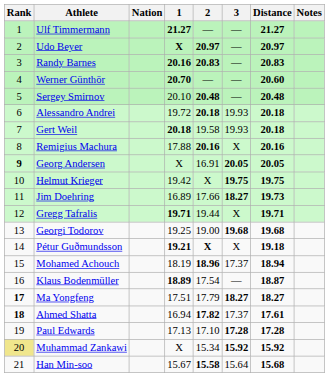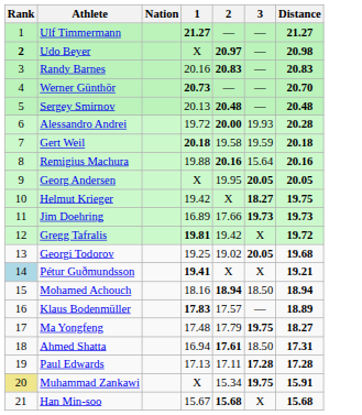 <table class="wikitable sortable" style="text-align:center">
 <tr>
 <th>Rank</th>
 <th>Athlete</th>
 <th>Nation</th>
 <th>1</th>
 <th>2</th>
 <th>3</th>
 <th>Distance</th>
-<th>Notes</th>
 </tr>
 <tr style="background:#bbf3bb;">
 <td>1</td>
 <td align=left><a href='#'>Ulf Timmermann</a></td>
 <td align=left></td>
 <td><strong>21.27</strong></td>
 <td data-sort-value=1.00>—</td>
 <td data-sort-value=1.00>—</td>
 <td><strong>21.27</strong></td>
-<td></td>
 </tr>
 <tr style="background:#bbf3bb;">
-<td>2</td>
+<td><strong>2</strong></td>
 <td align=left><a href='#'>Udo Beyer</a></td>
 <td align=left></td>
-<td data-sort-value=1.00><strong>X</strong></td>
+<td data-sort-value=1.00>X</td>
 <td><strong>20.97</strong></td>
 <td data-sort-value=1.00>—</td>
-<td><strong>20.97</strong></td>
-<td></td>
+<td><strong>20.98</strong></td>
 </tr>
 <tr style="background:#bbf3bb;">
 <td>3</td>
 <td align=left><a href='#'>Randy Barnes</a></td>
 <td align=left></td>
-<td><strong>20.16</strong></td>
+<td>20.16</td>
 <td><strong>20.83</strong></td>
 <td data-sort-value=1.00>—</td>
 <td><strong>20.83</strong></td>
-<td></td>
 </tr>
 <tr style="background:#bbf3bb;">
 <td>4</td>
 <td align=left><a href='#'>Werner Günthör</a></td>
 <td align=left></td>
-<td><strong>20.70</strong></td>
+<td><strong>20.73</strong></td>
 <td data-sort-value=1.00>—</td>
 <td data-sort-value=1.00>—</td>
-<td><strong>20.60</strong></td>
-<td></td>
+<td><strong>20.70</strong></td>
 </tr>
 <tr style="background:#bbf3bb;">
 <td>5</td>
 <td align=left><a href='#'>Sergey Smirnov</a></td>
 <td align=left></td>
-<td>20.10</td>
+<td>20.13</td>
 <td><strong>20.48</strong></td>
 <td data-sort-value=1.00>—</td>
 <td><strong>20.48</strong></td>
-<td></td>
 </tr>
 <tr style="background:#ccf9cc;">
 <td>6</td>
 <td align=left><a href='#'>Alessandro Andrei</a></td>
 <td align=left></td>
 <td>19.72</td>
-<td><strong>20.18</strong></td>
+<td><strong>20.00</strong></td>
 <td>19.93</td>
-<td><strong>20.18</strong></td>
-<td></td>
+<td><strong>20.28</strong></td>
 </tr>
 <tr style="background:#ccf9cc;">
 <td>7</td>
 <td align=left><a href='#'>Gert Weil</a></td>
 <td align=left></td>
 <td><strong>20.18</strong></td>
 <td>19.58</td>
-<td>19.93</td>
+<td>19.59</td>
 <td><strong>20.18</strong></td>
-<td></td>
 </tr>
 <tr style="background:#ccf9cc;">
 <td>8</td>
 <td align=left><a href='#'>Remigius Machura</a></td>
 <td align=left></td>
-<td>17.88</td>
+<td>19.88</td>
 <td><strong>20.16</strong></td>
-<td data-sort-value=1.00>X</td>
+<td>15.64</td>
 <td><strong>20.16</strong></td>
-<td></td>
 </tr>
 <tr style="background:#ccf9cc;">
-<td><strong>9</strong></td>
+<td>9</td>
 <td align=left><a href='#'>Georg Andersen</a></td>
 <td align=left></td>
 <td data-sort-value=1.00>X</td>
-<td>16.91</td>
+<td>19.95</td>
 <td><strong>20.05</strong></td>
 <td><strong>20.05</strong></td>
-<td></td>
 </tr>
 <tr style="background:#ccf9cc;">
 <td>10</td>
 <td align=left><a href='#'>Helmut Krieger</a></td>
 <td align=left></td>
 <td>19.42</td>
 <td data-sort-value=1.00>X</td>
+<td><strong>18.27</strong></td>
 <td><strong>19.75</strong></td>
-<td><strong>19.75</strong></td>
-<td></td>
 </tr>
 <tr style="background:#ccf9cc;">
 <td>11</td>
 <td align=left><a href='#'>Jim Doehring</a></td>
 <td align=left></td>
 <td>16.89</td>
 <td>17.66</td>
-<td><strong>18.27</strong></td>
 <td><strong>19.73</strong></td>
-<td></td>
+<td><strong>19.73</strong></td>
 </tr>
 <tr style="background:#ccf9cc;">
 <td>12</td>
 <td align=left><a href='#'>Gregg Tafralis</a></td>
 <td align=left></td>
-<td><strong>19.71</strong></td>
-<td>19.44</td>
+<td><strong>19.81</strong></td>
+<td>19.42</td>
 <td data-sort-value=1.00>X</td>
-<td><strong>19.71</strong></td>
-<td></td>
+<td><strong>19.72</strong></td>
 </tr>
 <tr>
 <td>13</td>
 <td align=left><a href='#'>Georgi Todorov</a></td>
 <td align=left></td>
 <td>19.25</td>
-<td>19.00</td>
+<td>19.02</td>
+<td><strong>20.05</strong></td>
 <td><strong>19.68</strong></td>
-<td><strong>19.68</strong></td>
-<td></td>
 </tr>
 <tr>
-<td>14</td>
+<td style="background: lightblue;">14</td>
 <td align=left><a href='#'>Pétur Guðmundsson</a></td>
 <td align=left></td>
+<td><strong>19.41</strong></td>
+<td data-sort-value=1.00>X</td>
+<td data-sort-value=1.00>X</td>
 <td><strong>19.21</strong></td>
-<td data-sort-value=1.00><strong>X</strong></td>
-<td data-sort-value=1.00>X</td>
-<td><strong>19.18</strong></td>
-<td></td>
 </tr>
 <tr>
 <td>15</td>
 <td align=left><a href='#'>Mohamed Achouch</a></td>
 <td align=left></td>
-<td>18.19</td>
-<td><strong>18.96</strong></td>
-<td>17.37</td>
+<td>18.16</td>
 <td><strong>18.94</strong></td>
-<td></td>
+<td>18.50</td>
+<td><strong>18.94</strong></td>
 </tr>
 <tr>
 <td>16</td>
 <td align=left><a href='#'>Klaus Bodenmüller</a></td>
 <td align=left></td>
+<td><strong>17.83</strong></td>
+<td>17.57</td>
+<td data-sort-value=1.00>—</td>
 <td><strong>18.89</strong></td>
-<td>17.54</td>
-<td data-sort-value=1.00>—</td>
-<td><strong>18.87</strong></td>
-<td></td>
 </tr>
 <tr>
-<td><strong>17</strong></td>
+<td>17</td>
 <td align=left><a href='#'>Ma Yongfeng</a></td>
 <td align=left></td>
-<td>17.51</td>
+<td>17.48</td>
 <td>17.79</td>
+<td><strong>19.75</strong></td>
 <td><strong>18.27</strong></td>
-<td><strong>18.27</strong></td>
-<td></td>
 </tr>
 <tr>
-<td><strong>18</strong></td>
+<td>18</td>
 <td align=left><a href='#'>Ahmed Shatta</a></td>
 <td align=left></td>
 <td>16.94</td>
-<td><strong>17.82</strong></td>
-<td>17.37</td>
 <td><strong>17.61</strong></td>
-<td></td>
+<td>18.50</td>
+<td><strong>17.31</strong></td>
 </tr>
 <tr>
 <td>19</td>
 <td align=left><a href='#'>Paul Edwards</a></td>
 <td align=left></td>
 <td>17.13</td>
-<td>17.10</td>
+<td>17.11</td>
 <td><strong>17.28</strong></td>
 <td><strong>17.28</strong></td>
-<td></td>
 </tr>
 <tr>
 <td style="background: khaki;">20</td>
 <td align=left><a href='#'>Muhammad Zankawi</a></td>
 <td align=left></td>
 <td data-sort-value=1.00>X</td>
 <td>15.34</td>
-<td><strong>15.92</strong></td>
-<td><strong>15.92</strong></td>
-<td></td>
+<td><strong>19.75</strong></td>
+<td><strong>15.91</strong></td>
 </tr>
 <tr>
 <td>21</td>
 <td align=left><a href='#'>Han Min-soo</a></td>
 <td align=left></td>
 <td>15.67</td>
-<td><strong>15.58</strong></td>
-<td>15.64</td>
 <td><strong>15.68</strong></td>
-<td></td>
+<td data-sort-value=1.00>X</td>
+<td><strong>15.68</strong></td>
 </tr>
 </table>
